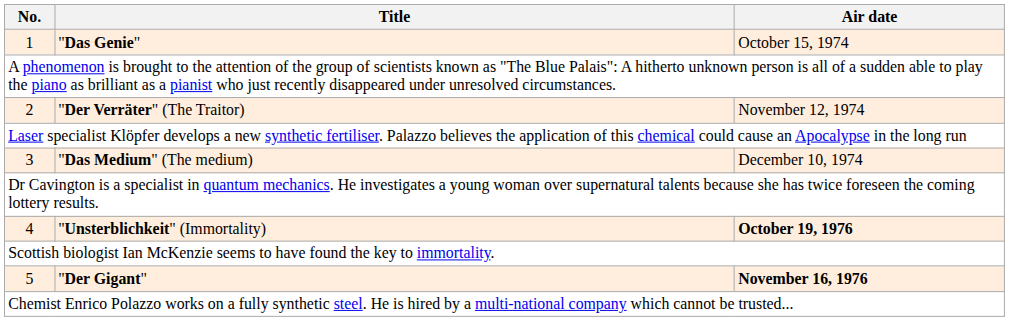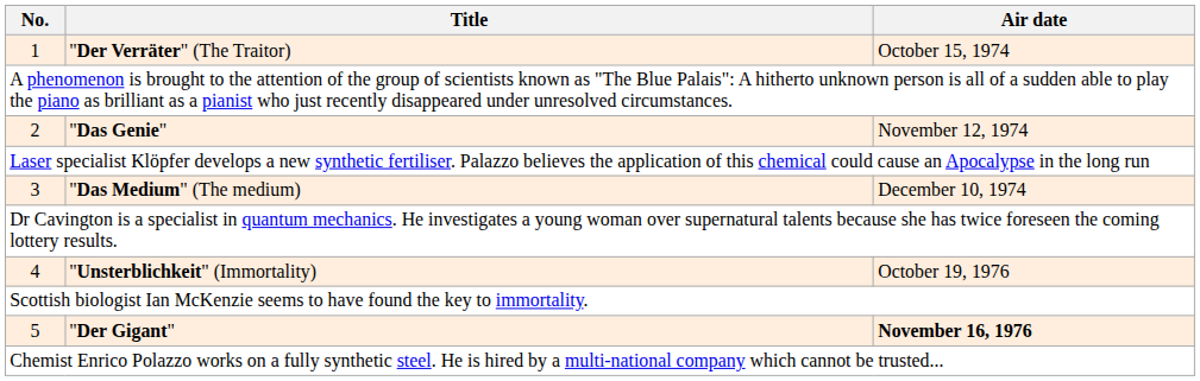 <table class="wikitable" style="width:80%; background:#FFEEDE">
 <tr>
 <th width=5%>No.</th>
 <th>Title</th>
 <th width=27%>Air date</th>
 </tr>
 <tr>
 <td align="center">1</td>
-<td>"<strong>Das Genie</strong>"</td>
+<td>"<strong>Der Verräter</strong>" (The Traitor)</td>
 <td>October 15, 1974</td>
 </tr>
 <tr bgcolor="FFFFFF">
 <td colspan=3>A <a href='#'>phenomenon</a> is brought to the attention of the group of scientists known as "The Blue Palais": A hitherto unknown person is all of a sudden able to play the <a href='#'>piano</a> as brilliant as a <a href='#'>pianist</a> who just recently disappeared under unresolved circumstances.</td>
 </tr>
 <tr>
 <td align="center">2</td>
-<td>"<strong>Der Verräter</strong>" (The Traitor)</td>
+<td>"<strong>Das Genie</strong>"</td>
 <td>November 12, 1974</td>
 </tr>
 <tr bgcolor="FFFFFF">
 <td colspan=3><a href='#'>Laser</a> specialist Klöpfer develops a new <a href='#'>synthetic fertiliser</a>. Palazzo believes the application of this <a href='#'>chemical</a> could cause an <a href='#'>Apocalypse</a> in the long run</td>
 </tr>
 <tr>
 <td align="center">3</td>
 <td>"<strong>Das Medium</strong>" (The medium)</td>
 <td>December 10, 1974</td>
 </tr>
 <tr bgcolor="FFFFFF">
 <td colspan=3>Dr Cavington is a specialist in <a href='#'>quantum mechanics</a>. He investigates a young woman over supernatural talents because she has twice foreseen the coming lottery results.</td>
 </tr>
 <tr>
 <td align="center">4</td>
 <td>"<strong>Unsterblichkeit</strong>" (Immortality)</td>
-<td><strong>October 19, 1976</strong></td>
+<td>October 19, 1976</td>
 </tr>
 <tr bgcolor="FFFFFF">
 <td colspan=3>Scottish biologist Ian McKenzie seems to have found the key to <a href='#'>immortality</a>.</td>
 </tr>
 <tr>
 <td align="center">5</td>
 <td>"<strong>Der Gigant</strong>"</td>
 <td><strong>November 16, 1976</strong></td>
 </tr>
 <tr bgcolor="FFFFFF">
 <td colspan=3>Chemist Enrico Polazzo works on a fully synthetic <a href='#'>steel</a>. He is hired by a <a href='#'>multi-national company</a> which cannot be trusted...</td>
 </tr>
 </table>
